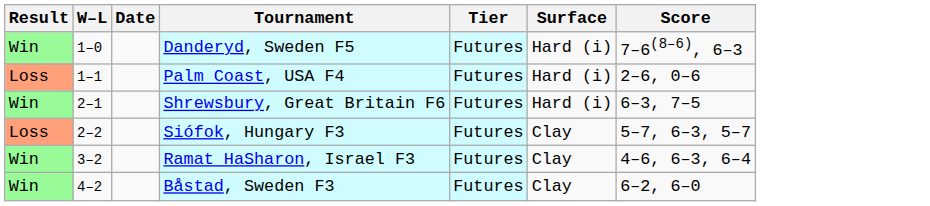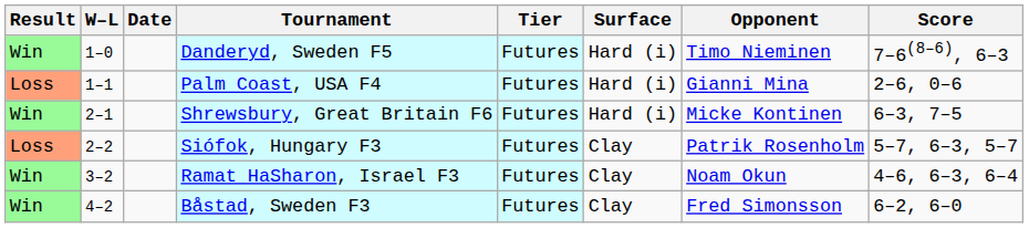 <table class="sortable wikitable">
 <tr>
 <th>Result</th>
 <th class="unsortable">W–L</th>
 <th>Date</th>
 <th>Tournament</th>
 <th>Tier</th>
 <th>Surface</th>
+<th>Opponent</th>
 <th class="unsortable">Score</th>
 </tr>
 <tr>
 <td bgcolor=98FB98>Win</td>
 <td><small>1–0</small></td>
 <td></td>
 <td style="background:#cffcff;"><a href='#'>Danderyd</a>, Sweden F5</td>
 <td style="background:#cffcff;">Futures</td>
 <td>Hard (i)</td>
+<td> <a href='#'>Timo Nieminen</a></td>
 <td>7–6<sup>(8–6)</sup>, 6–3</td>
 </tr>
 <tr>
 <td bgcolor=FFA07A>Loss</td>
 <td><small>1–1</small></td>
 <td></td>
 <td style="background:#cffcff;"><a href='#'>Palm Coast</a>, USA F4</td>
 <td style="background:#cffcff;">Futures</td>
 <td>Hard (i)</td>
+<td> <a href='#'>Gianni Mina</a></td>
 <td>2–6, 0–6</td>
 </tr>
 <tr>
 <td bgcolor=98FB98>Win</td>
 <td><small>2–1</small></td>
 <td></td>
 <td style="background:#cffcff;"><a href='#'>Shrewsbury</a>, Great Britain F6</td>
 <td style="background:#cffcff;">Futures</td>
 <td>Hard (i)</td>
+<td> <a href='#'>Micke Kontinen</a></td>
 <td>6–3, 7–5</td>
 </tr>
 <tr>
 <td bgcolor=FFA07A>Loss</td>
 <td><small>2–2</small></td>
 <td></td>
 <td style="background:#cffcff;"><a href='#'>Siófok</a>, Hungary F3</td>
 <td style="background:#cffcff;">Futures</td>
 <td>Clay</td>
+<td> <a href='#'>Patrik Rosenholm</a></td>
 <td>5–7, 6–3, 5–7</td>
 </tr>
 <tr>
 <td bgcolor=98FB98>Win</td>
 <td><small>3–2</small></td>
 <td></td>
 <td style="background:#cffcff;"><a href='#'>Ramat HaSharon</a>, Israel F3</td>
 <td style="background:#cffcff;">Futures</td>
 <td>Clay</td>
+<td> <a href='#'>Noam Okun</a></td>
 <td>4–6, 6–3, 6–4</td>
 </tr>
 <tr>
 <td bgcolor=98FB98>Win</td>
 <td><small>4–2</small></td>
 <td></td>
 <td style="background:#cffcff;"><a href='#'>Båstad</a>, Sweden F3</td>
 <td style="background:#cffcff;">Futures</td>
 <td>Clay</td>
+<td> <a href='#'>Fred Simonsson</a></td>
 <td>6–2, 6–0</td>
 </tr>
 </table>
